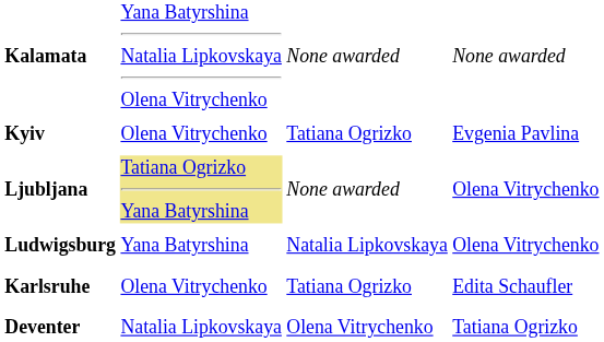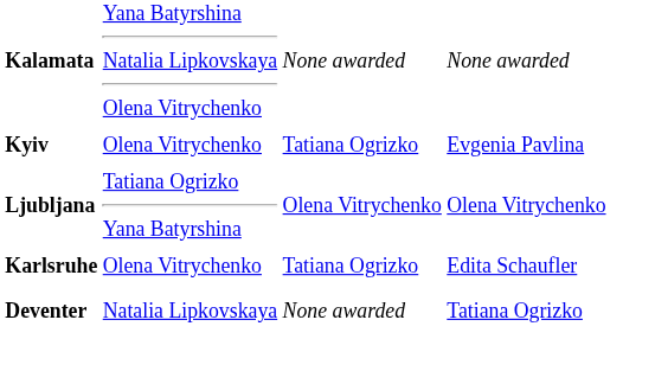 <table>
 <tr>
 <th scope=row style="text-align:left">Kalamata</th>
 <td style="height:30px;"> <a href='#'>Yana Batyrshina</a><hr> <a href='#'>Natalia Lipkovskaya</a><hr> <a href='#'>Olena Vitrychenko</a></td>
 <td style="height:30px;"><em>None awarded</em></td>
 <td style="height:30px;"><em>None awarded</em></td>
 </tr>
 <tr>
 <th scope=row style="text-align:left">Kyiv</th>
 <td style="height:30px;"> <a href='#'>Olena Vitrychenko</a></td>
 <td style="height:30px;"> <a href='#'>Tatiana Ogrizko</a></td>
 <td style="height:30px;"> <a href='#'>Evgenia Pavlina</a></td>
 </tr>
 <tr>
 <th scope=row style="text-align:left">Ljubljana</th>
-<td style="background: khaki; height:30px;"> <a href='#'>Tatiana Ogrizko</a><hr> <a href='#'>Yana Batyrshina</a></td>
-<td style="height:30px;"><em>None awarded</em></td>
+<td style="height:30px;"> <a href='#'>Tatiana Ogrizko</a><hr> <a href='#'>Yana Batyrshina</a></td>
 <td style="height:30px;"> <a href='#'>Olena Vitrychenko</a></td>
-</tr>
-<tr>
-<th scope=row style="text-align:left">Ludwigsburg</th>
-<td style="height:30px;"> <a href='#'>Yana Batyrshina</a></td>
-<td style="height:30px;"> <a href='#'>Natalia Lipkovskaya</a></td>
 <td style="height:30px;"> <a href='#'>Olena Vitrychenko</a></td>
 </tr>
 <tr>
 <th scope=row style="text-align:left">Karlsruhe</th>
 <td style="height:30px;"> <a href='#'>Olena Vitrychenko</a></td>
 <td style="height:30px;"> <a href='#'>Tatiana Ogrizko</a></td>
 <td style="height:30px;"> <a href='#'>Edita Schaufler</a></td>
 </tr>
 <tr>
 <th scope=row style="text-align:left">Deventer</th>
 <td style="height:30px;"> <a href='#'>Natalia Lipkovskaya</a></td>
-<td style="height:30px;"> <a href='#'>Olena Vitrychenko</a></td>
+<td style="height:30px;"><em>None awarded</em></td>
 <td style="height:30px;"> <a href='#'>Tatiana Ogrizko</a></td>
 </tr>
 <tr>
 </tr>
 </table>
